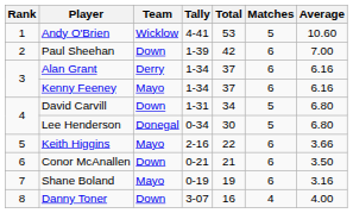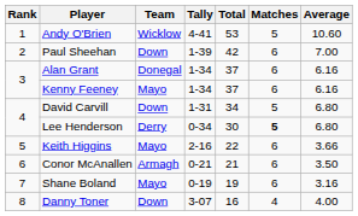 <table class="wikitable">
 <tr>
 <th>Rank</th>
 <th>Player</th>
 <th>Team</th>
 <th>Tally</th>
 <th>Total</th>
 <th>Matches</th>
 <th>Average</th>
 </tr>
 <tr>
 <td rowspan=1 align=center>1</td>
 <td><a href='#'>Andy O'Brien</a></td>
 <td><a href='#'>Wicklow</a></td>
 <td align=center>4-41</td>
 <td align=center>53</td>
 <td align=center>5</td>
 <td align=center>10.60</td>
 </tr>
 <tr>
 <td rowspan=1 align=center>2</td>
 <td>Paul Sheehan</td>
 <td><a href='#'>Down</a></td>
 <td align=center>1-39</td>
 <td align=center>42</td>
 <td align=center>6</td>
 <td align=center>7.00</td>
 </tr>
 <tr>
 <td rowspan=2 align=center>3</td>
 <td><a href='#'>Alan Grant</a></td>
-<td><a href='#'>Derry</a></td>
+<td><a href='#'>Donegal</a></td>
 <td align=center>1-34</td>
 <td align=center>37</td>
 <td align=center>6</td>
 <td align=center>6.16</td>
 </tr>
 <tr>
 <td><a href='#'>Kenny Feeney</a></td>
 <td><a href='#'>Mayo</a></td>
 <td align=center>1-34</td>
 <td align=center>37</td>
 <td align=center>6</td>
 <td align=center>6.16</td>
 </tr>
 <tr>
 <td rowspan=2 align=center>4</td>
 <td>David Carvill</td>
 <td><a href='#'>Down</a></td>
 <td align=center>1-31</td>
 <td align=center>34</td>
 <td align=center>5</td>
 <td align=center>6.80</td>
 </tr>
 <tr>
 <td>Lee Henderson</td>
-<td><a href='#'>Donegal</a></td>
+<td><a href='#'>Derry</a></td>
 <td align=center>0-34</td>
 <td align=center>30</td>
-<td align=center>5</td>
+<td align=center><strong>5</strong></td>
 <td align=center>6.80</td>
 </tr>
 <tr>
 <td rowspan=1 align=center>5</td>
 <td><a href='#'>Keith Higgins</a></td>
 <td><a href='#'>Mayo</a></td>
 <td align=center>2-16</td>
 <td align=center>22</td>
 <td align=center>6</td>
 <td align=center>3.66</td>
 </tr>
 <tr>
 <td rowspan=1 align=center>6</td>
 <td>Conor McAnallen</td>
-<td><a href='#'>Down</a></td>
+<td><a href='#'>Armagh</a></td>
 <td align=center>0-21</td>
 <td align=center>21</td>
 <td align=center>6</td>
 <td align=center>3.50</td>
 </tr>
 <tr>
 <td rowspan=1 align=center>7</td>
 <td>Shane Boland</td>
 <td><a href='#'>Mayo</a></td>
 <td align=center>0-19</td>
 <td align=center>19</td>
 <td align=center>6</td>
 <td align=center>3.16</td>
 </tr>
 <tr>
 <td rowspan=1 align=center>8</td>
 <td><a href='#'>Danny Toner</a></td>
 <td><a href='#'>Down</a></td>
 <td align=center>3-07</td>
 <td align=center>16</td>
 <td align=center>4</td>
 <td align=center>4.00</td>
 </tr>
 </table>
